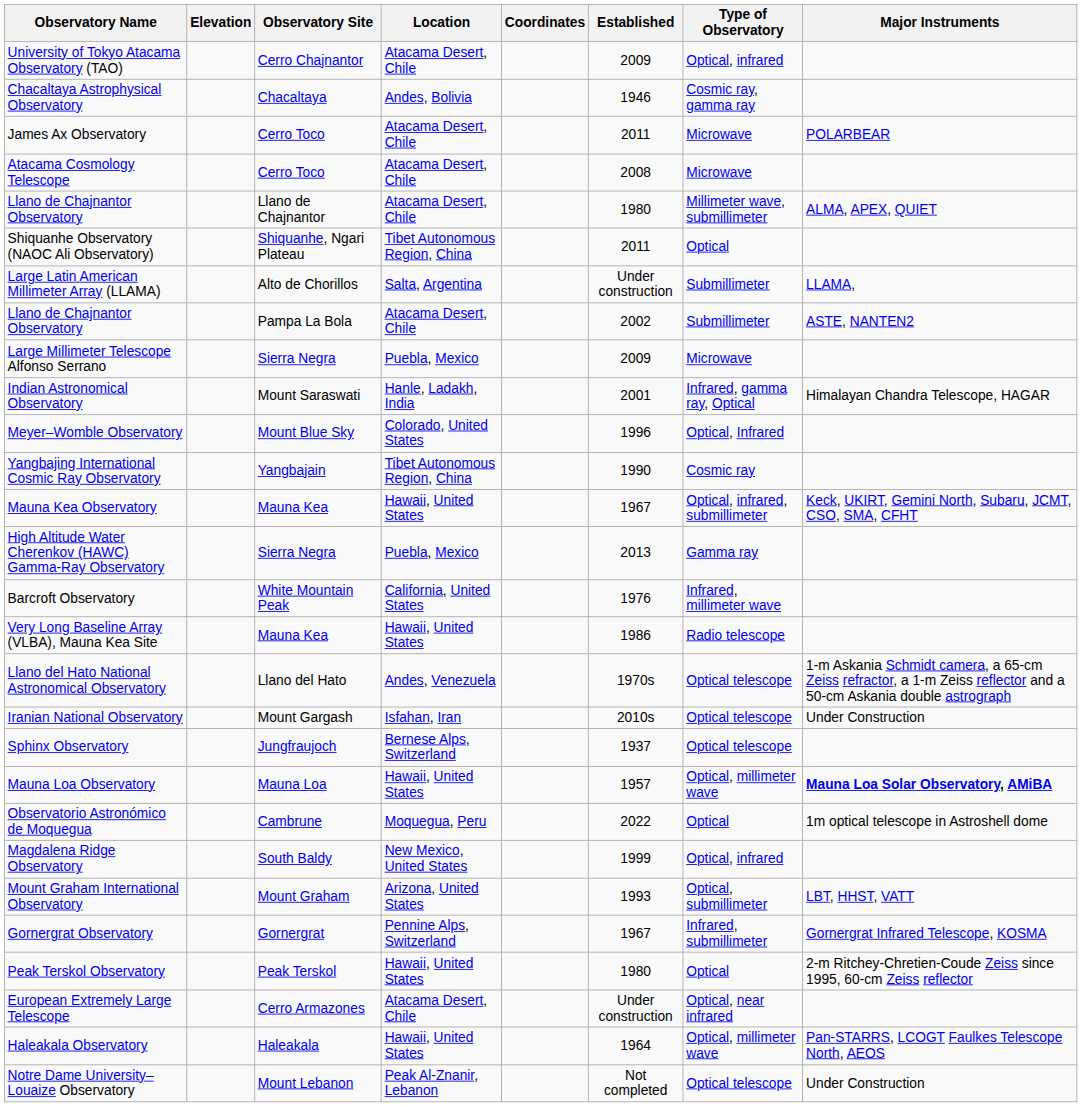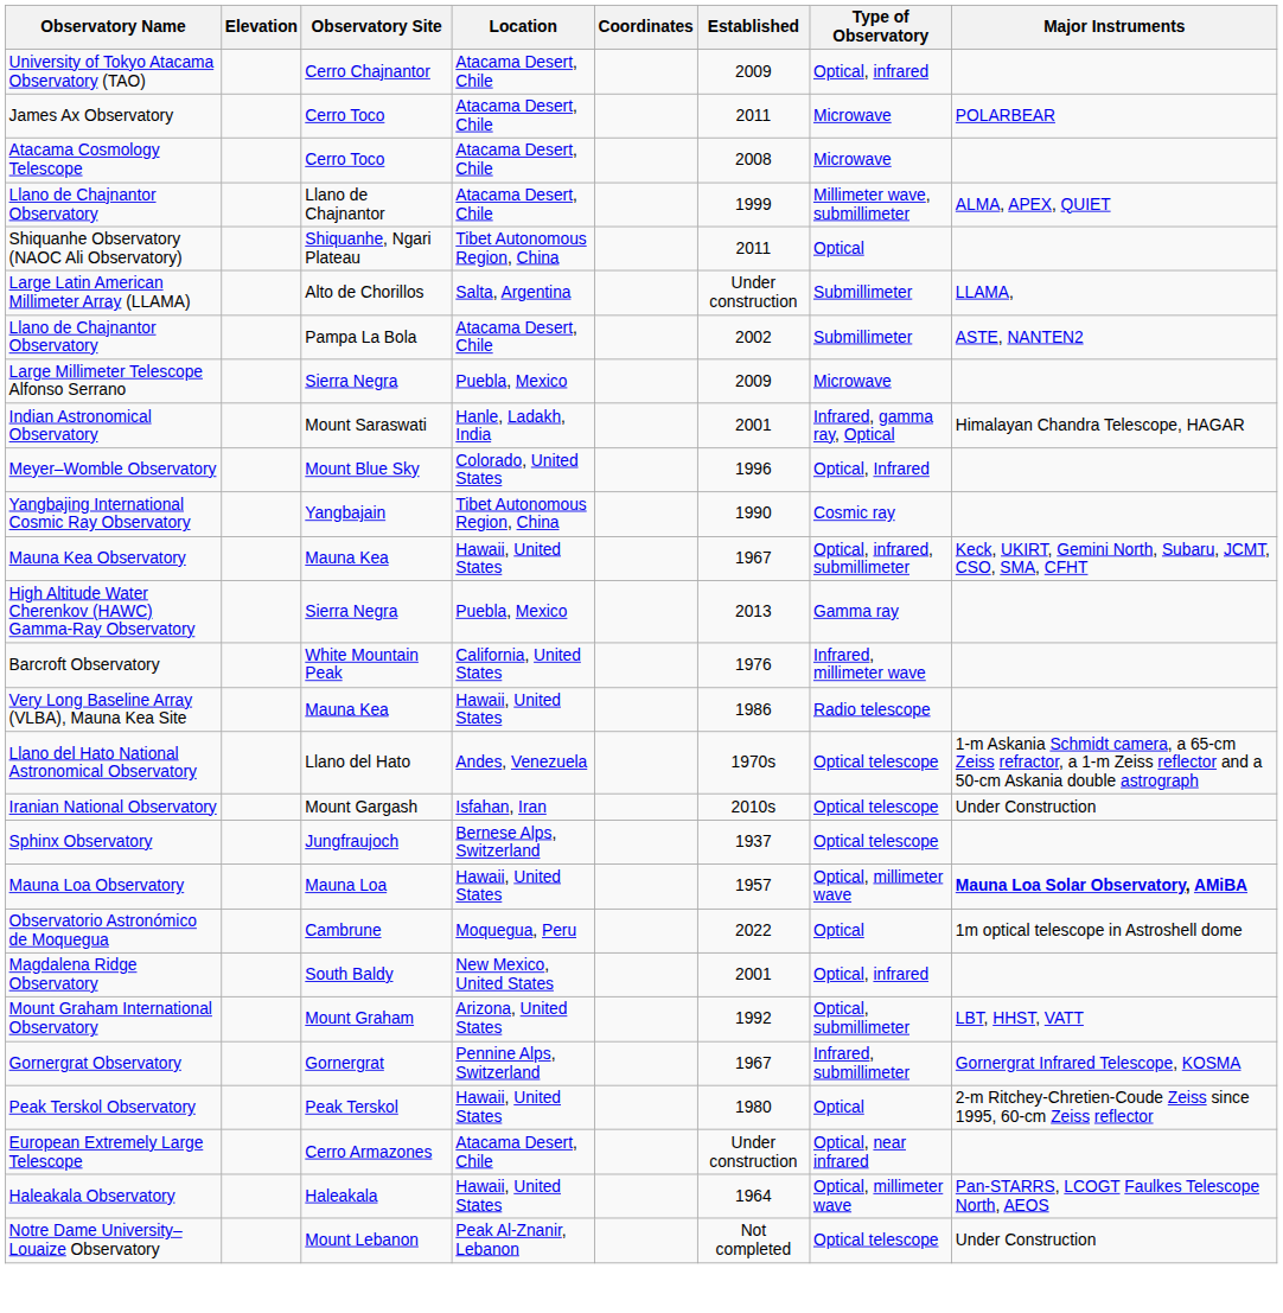 <table class="wikitable sortable">
 <tr>
 <th>Observatory Name</th>
 <th>Elevation</th>
 <th>Observatory Site</th>
 <th>Location</th>
 <th>Coordinates</th>
 <th>Established</th>
 <th>Type of Observatory</th>
 <th>Major Instruments</th>
 </tr>
 <tr>
 <td><a href='#'>University of Tokyo Atacama Observatory</a> (TAO)</td>
 <td></td>
 <td><a href='#'>Cerro Chajnantor</a></td>
 <td><a href='#'>Atacama Desert</a>, <a href='#'>Chile</a></td>
 <td></td>
 <td align=center>2009</td>
 <td><a href='#'>Optical</a>, <a href='#'>infrared</a></td>
-<td></td>
-</tr>
-<tr>
-<td><a href='#'>Chacaltaya Astrophysical Observatory</a></td>
-<td></td>
-<td><a href='#'>Chacaltaya</a></td>
-<td><a href='#'>Andes</a>, <a href='#'>Bolivia</a></td>
-<td></td>
-<td align=center>1946</td>
-<td><a href='#'>Cosmic ray</a>, <a href='#'>gamma ray</a></td>
 <td></td>
 </tr>
 <tr>
 <td>James Ax Observatory</td>
 <td></td>
 <td><a href='#'>Cerro Toco</a></td>
 <td><a href='#'>Atacama Desert</a>, <a href='#'>Chile</a></td>
 <td></td>
 <td align=center>2011</td>
 <td><a href='#'>Microwave</a></td>
 <td><a href='#'>POLARBEAR</a></td>
 </tr>
 <tr>
 <td><a href='#'>Atacama Cosmology Telescope</a></td>
 <td></td>
 <td><a href='#'>Cerro Toco</a></td>
 <td><a href='#'>Atacama Desert</a>, <a href='#'>Chile</a></td>
 <td></td>
 <td align=center>2008</td>
 <td><a href='#'>Microwave</a></td>
 <td></td>
 </tr>
 <tr>
 <td><a href='#'>Llano de Chajnantor Observatory</a></td>
 <td></td>
 <td>Llano de Chajnantor</td>
 <td><a href='#'>Atacama Desert</a>, <a href='#'>Chile</a></td>
 <td></td>
-<td align=center>1980</td>
+<td align=center>1999</td>
 <td><a href='#'>Millimeter wave</a>, <a href='#'>submillimeter</a></td>
 <td><a href='#'>ALMA</a>, <a href='#'>APEX</a>, <a href='#'>QUIET</a></td>
 </tr>
 <tr>
 <td>Shiquanhe Observatory <br>(NAOC Ali Observatory)</td>
 <td></td>
 <td><a href='#'>Shiquanhe</a>, Ngari Plateau</td>
 <td><a href='#'>Tibet Autonomous Region</a>, <a href='#'>China</a></td>
 <td></td>
 <td align=center>2011</td>
 <td><a href='#'>Optical</a></td>
 </tr>
 <tr>
 <td><a href='#'>Large Latin American Millimeter Array</a> (LLAMA)</td>
 <td></td>
 <td>Alto de Chorillos</td>
 <td><a href='#'>Salta</a>, <a href='#'>Argentina</a></td>
 <td></td>
 <td align=center>Under construction</td>
 <td><a href='#'>Submillimeter</a></td>
 <td><a href='#'>LLAMA</a>, </td>
 </tr>
 <tr>
 <td><a href='#'>Llano de Chajnantor Observatory</a></td>
 <td></td>
 <td>Pampa La Bola</td>
 <td><a href='#'>Atacama Desert</a>, <a href='#'>Chile</a></td>
 <td></td>
 <td align=center>2002</td>
 <td><a href='#'>Submillimeter</a></td>
 <td><a href='#'>ASTE</a>, <a href='#'>NANTEN2</a></td>
 </tr>
 <tr>
 <td><a href='#'>Large Millimeter Telescope</a> Alfonso Serrano</td>
 <td></td>
 <td><a href='#'>Sierra Negra</a></td>
 <td><a href='#'>Puebla</a>, <a href='#'>Mexico</a></td>
 <td></td>
 <td align=center>2009</td>
 <td><a href='#'>Microwave</a></td>
 <td></td>
 </tr>
 <tr>
 <td><a href='#'>Indian Astronomical Observatory</a></td>
 <td></td>
 <td>Mount Saraswati</td>
 <td><a href='#'>Hanle</a>, <a href='#'>Ladakh</a>, <a href='#'>India</a></td>
 <td></td>
 <td align=center>2001</td>
 <td><a href='#'>Infrared</a>, <a href='#'>gamma ray</a>, <a href='#'>Optical</a></td>
 <td>Himalayan Chandra Telescope, HAGAR</td>
 </tr>
 <tr>
 <td><a href='#'>Meyer–Womble Observatory</a></td>
 <td></td>
 <td><a href='#'>Mount Blue Sky</a></td>
 <td><a href='#'>Colorado</a>, <a href='#'>United States</a></td>
 <td></td>
 <td align=center>1996</td>
 <td><a href='#'>Optical</a>, <a href='#'>Infrared</a></td>
 <td></td>
 </tr>
 <tr>
 <td><a href='#'>Yangbajing International Cosmic Ray Observatory</a></td>
 <td></td>
 <td><a href='#'>Yangbajain</a></td>
 <td><a href='#'>Tibet Autonomous Region</a>, <a href='#'>China</a></td>
 <td></td>
 <td align=center>1990</td>
 <td><a href='#'>Cosmic ray</a></td>
 <td></td>
 </tr>
 <tr>
 <td><a href='#'>Mauna Kea Observatory</a></td>
 <td></td>
 <td><a href='#'>Mauna Kea</a></td>
 <td><a href='#'>Hawaii</a>, <a href='#'>United States</a></td>
 <td></td>
 <td align=center>1967</td>
 <td><a href='#'>Optical</a>, <a href='#'>infrared</a>, <a href='#'>submillimeter</a></td>
 <td><a href='#'>Keck</a>, <a href='#'>UKIRT</a>, <a href='#'>Gemini North</a>, <a href='#'>Subaru</a>, <a href='#'>JCMT</a>, <a href='#'>CSO</a>, <a href='#'>SMA</a>, <a href='#'>CFHT</a></td>
 </tr>
 <tr>
 <td><a href='#'>High Altitude Water Cherenkov (HAWC) Gamma-Ray Observatory</a></td>
 <td></td>
 <td><a href='#'>Sierra Negra</a></td>
 <td><a href='#'>Puebla</a>, <a href='#'>Mexico</a></td>
 <td></td>
 <td align=center>2013</td>
 <td><a href='#'>Gamma ray</a></td>
 <td></td>
 </tr>
 <tr>
 <td>Barcroft Observatory</td>
 <td></td>
 <td><a href='#'>White Mountain Peak</a></td>
 <td><a href='#'>California</a>, <a href='#'>United States</a></td>
 <td></td>
 <td align=center>1976</td>
 <td><a href='#'>Infrared</a>, <a href='#'>millimeter wave</a></td>
 <td></td>
 </tr>
 <tr>
 <td><a href='#'>Very Long Baseline Array</a> (VLBA), Mauna Kea Site</td>
 <td></td>
 <td><a href='#'>Mauna Kea</a></td>
 <td><a href='#'>Hawaii</a>, <a href='#'>United States</a></td>
 <td></td>
 <td align=center>1986</td>
 <td><a href='#'>Radio telescope</a></td>
 <td></td>
 </tr>
 <tr>
 <td><a href='#'>Llano del Hato National Astronomical Observatory</a></td>
 <td></td>
 <td>Llano del Hato</td>
 <td><a href='#'>Andes</a>, <a href='#'>Venezuela</a></td>
 <td></td>
 <td align=center>1970s</td>
 <td><a href='#'>Optical telescope</a></td>
 <td>1-m Askania <a href='#'>Schmidt camera</a>, a 65-cm <a href='#'>Zeiss</a> <a href='#'>refractor</a>, a 1-m Zeiss <a href='#'>reflector</a> and a 50-cm Askania double <a href='#'>astrograph</a></td>
 </tr>
 <tr>
 <td><a href='#'>Iranian National Observatory</a></td>
 <td></td>
 <td>Mount Gargash</td>
 <td><a href='#'>Isfahan</a>, <a href='#'>Iran</a></td>
 <td></td>
 <td align=center>2010s</td>
 <td><a href='#'>Optical telescope</a></td>
 <td>Under Construction</td>
 </tr>
 <tr>
 <td><a href='#'>Sphinx Observatory</a></td>
 <td></td>
 <td><a href='#'>Jungfraujoch</a></td>
 <td><a href='#'>Bernese Alps</a>, <a href='#'>Switzerland</a></td>
 <td></td>
 <td align=center>1937</td>
 <td><a href='#'>Optical telescope</a></td>
 <td></td>
 </tr>
 <tr>
 <td><a href='#'>Mauna Loa Observatory</a></td>
 <td></td>
 <td><a href='#'>Mauna Loa</a></td>
 <td><a href='#'>Hawaii</a>, <a href='#'>United States</a></td>
 <td></td>
 <td align=center>1957</td>
 <td><a href='#'>Optical</a>, <a href='#'>millimeter wave</a></td>
 <td><strong><a href='#'>Mauna Loa Solar Observatory</a>, <a href='#'>AMiBA</a></strong></td>
 </tr>
 <tr>
 <td><a href='#'>Observatorio Astronómico de Moquegua</a></td>
 <td></td>
 <td><a href='#'>Cambrune</a></td>
 <td><a href='#'>Moquegua</a>, <a href='#'>Peru</a></td>
 <td></td>
 <td align=center>2022</td>
 <td><a href='#'>Optical</a></td>
 <td>1m optical telescope in Astroshell dome</td>
 </tr>
 <tr>
 <td><a href='#'>Magdalena Ridge Observatory</a></td>
 <td></td>
 <td><a href='#'>South Baldy</a></td>
 <td><a href='#'>New Mexico</a>, <a href='#'>United States</a></td>
 <td></td>
-<td align=center>1999</td>
+<td align=center>2001</td>
 <td><a href='#'>Optical</a>, <a href='#'>infrared</a></td>
 <td></td>
 </tr>
 <tr>
 <td><a href='#'>Mount Graham International Observatory</a></td>
 <td></td>
 <td><a href='#'>Mount Graham</a></td>
 <td><a href='#'>Arizona</a>, <a href='#'>United States</a></td>
 <td></td>
-<td align=center>1993</td>
+<td align=center>1992</td>
 <td><a href='#'>Optical</a>, <a href='#'>submillimeter</a></td>
 <td><a href='#'>LBT</a>, <a href='#'>HHST</a>, <a href='#'>VATT</a></td>
 </tr>
 <tr>
 <td><a href='#'>Gornergrat Observatory</a></td>
 <td></td>
 <td><a href='#'>Gornergrat</a></td>
 <td><a href='#'>Pennine Alps</a>, <a href='#'>Switzerland</a></td>
 <td></td>
 <td align=center>1967</td>
 <td><a href='#'>Infrared</a>, <a href='#'>submillimeter</a></td>
 <td><a href='#'>Gornergrat Infrared Telescope</a>, <a href='#'>KOSMA</a></td>
 </tr>
 <tr>
 <td><a href='#'>Peak Terskol Observatory</a></td>
 <td></td>
 <td><a href='#'>Peak Terskol</a></td>
 <td><a href='#'>Hawaii</a>, <a href='#'>United States</a></td>
 <td></td>
 <td align=center>1980</td>
 <td><a href='#'>Optical</a></td>
 <td>2-m Ritchey-Chretien-Coude <a href='#'>Zeiss</a> since 1995, 60-cm <a href='#'>Zeiss</a> <a href='#'>reflector</a></td>
 </tr>
 <tr>
 <td><a href='#'>European Extremely Large Telescope</a></td>
 <td></td>
 <td><a href='#'>Cerro Armazones</a></td>
 <td><a href='#'>Atacama Desert</a>, <a href='#'>Chile</a></td>
 <td></td>
 <td align=center>Under construction</td>
 <td><a href='#'>Optical</a>, <a href='#'>near infrared</a></td>
 <td></td>
 </tr>
 <tr>
 <td><a href='#'>Haleakala Observatory</a></td>
 <td></td>
 <td><a href='#'>Haleakala</a></td>
 <td><a href='#'>Hawaii</a>, <a href='#'>United States</a></td>
 <td></td>
 <td align=center>1964</td>
 <td><a href='#'>Optical</a>, <a href='#'>millimeter wave</a></td>
 <td><a href='#'>Pan-STARRS</a>, <a href='#'>LCOGT</a> <a href='#'>Faulkes Telescope North</a>, <a href='#'>AEOS</a></td>
 </tr>
 <tr>
 <td><a href='#'>Notre Dame University–Louaize</a> Observatory</td>
 <td></td>
 <td><a href='#'>Mount Lebanon</a></td>
 <td><a href='#'>Peak Al-Znanir</a>, <a href='#'>Lebanon</a></td>
 <td></td>
 <td align=center>Not completed</td>
 <td><a href='#'>Optical telescope</a></td>
 <td>Under Construction</td>
 </tr>
 </table>
